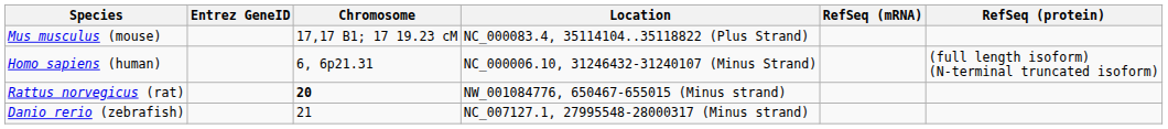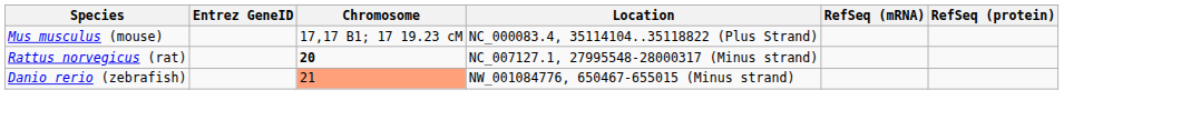 <table class="wikitable">
 <tr>
 <th>Species</th>
 <th>Entrez GeneID</th>
 <th>Chromosome</th>
 <th>Location</th>
 <th>RefSeq (mRNA)</th>
 <th>RefSeq (protein)</th>
 </tr>
 <tr>
 <td><em><a href='#'>Mus musculus</a></em> (mouse)</td>
 <td></td>
 <td>17,17 B1; 17 19.23 cM</td>
 <td>NC_000083.4, 35114104..35118822 (Plus Strand)</td>
 <td></td>
 <td></td>
 </tr>
 <tr>
-<td><em><a href='#'>Homo sapiens</a></em> (human)</td>
-<td></td>
-<td>6, 6p21.31</td>
-<td>NC_000006.10, 31246432-31240107 (Minus Strand)</td>
-<td></td>
-<td>  (full length isoform) <br>  (N-terminal truncated isoform)</td>
-</tr>
-<tr>
 <td><em><a href='#'>Rattus norvegicus</a></em> (rat)</td>
 <td></td>
 <td><strong>20</strong></td>
-<td>NW_001084776, 650467-655015 (Minus strand)</td>
+<td>NC_007127.1, 27995548-28000317 (Minus strand)</td>
 <td></td>
 <td></td>
 </tr>
 <tr>
 <td><em><a href='#'>Danio rerio</a></em> (zebrafish)</td>
 <td></td>
-<td>21</td>
-<td>NC_007127.1, 27995548-28000317 (Minus strand)</td>
+<td style="background: lightsalmon;">21</td>
+<td>NW_001084776, 650467-655015 (Minus strand)</td>
 <td></td>
 <td></td>
 </tr>
 </table>
